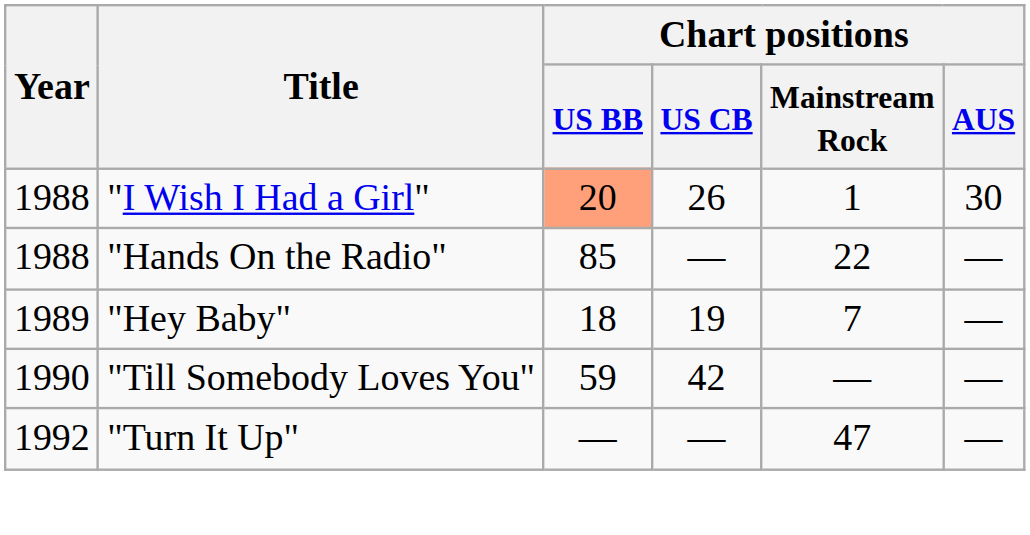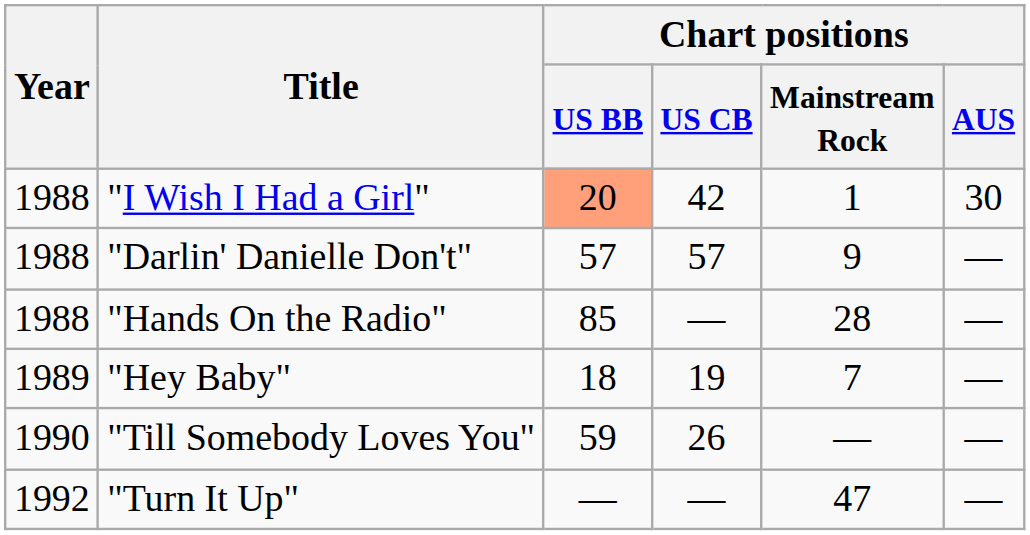 <table class="wikitable">
 <tr>
 <th rowspan="2">Year</th>
 <th rowspan="2">Title</th>
 <th colspan="4">Chart positions</th>
 </tr>
 <tr>
 <th><small><a href='#'>US BB</a></small><br> </th>
 <th><small><a href='#'>US CB</a></small></th>
 <th><small>Mainstream<br>Rock</small><br></th>
 <th><small><a href='#'>AUS</a></small><br></th>
 </tr>
 <tr>
 <td>1988</td>
 <td>"<a href='#'>I Wish I Had a Girl</a>"</td>
 <td style="background: lightsalmon; text-align:center;">20</td>
-<td style="text-align:center;">26</td>
+<td style="text-align:center;">42</td>
 <td style="text-align:center;">1</td>
 <td style="text-align:center;">30</td>
+</tr>
+<tr>
+<td>1988</td>
+<td>"Darlin' Danielle Don't"</td>
+<td style="text-align:center;">57</td>
+<td style="text-align:center;">57</td>
+<td style="text-align:center;">9</td>
+<td style="text-align:center;">—</td>
 </tr>
 <tr>
 <td>1988</td>
 <td>"Hands On the Radio"</td>
 <td style="text-align:center;">85</td>
 <td style="text-align:center;">—</td>
-<td style="text-align:center;">22</td>
+<td style="text-align:center;">28</td>
 <td style="text-align:center;">—</td>
 </tr>
 <tr>
 <td>1989</td>
 <td>"Hey Baby"</td>
 <td style="text-align:center;">18</td>
 <td style="text-align:center;">19</td>
 <td style="text-align:center;">7</td>
 <td style="text-align:center;">—</td>
 </tr>
 <tr>
 <td>1990</td>
 <td>"Till Somebody Loves You"</td>
 <td style="text-align:center;">59</td>
-<td style="text-align:center;">42</td>
+<td style="text-align:center;">26</td>
 <td style="text-align:center;">—</td>
 <td style="text-align:center;">—</td>
 </tr>
 <tr>
 <td>1992</td>
 <td>"Turn It Up"</td>
 <td style="text-align:center;">—</td>
 <td style="text-align:center;">—</td>
 <td style="text-align:center;">47</td>
 <td style="text-align:center;">—</td>
 </tr>
 </table>
